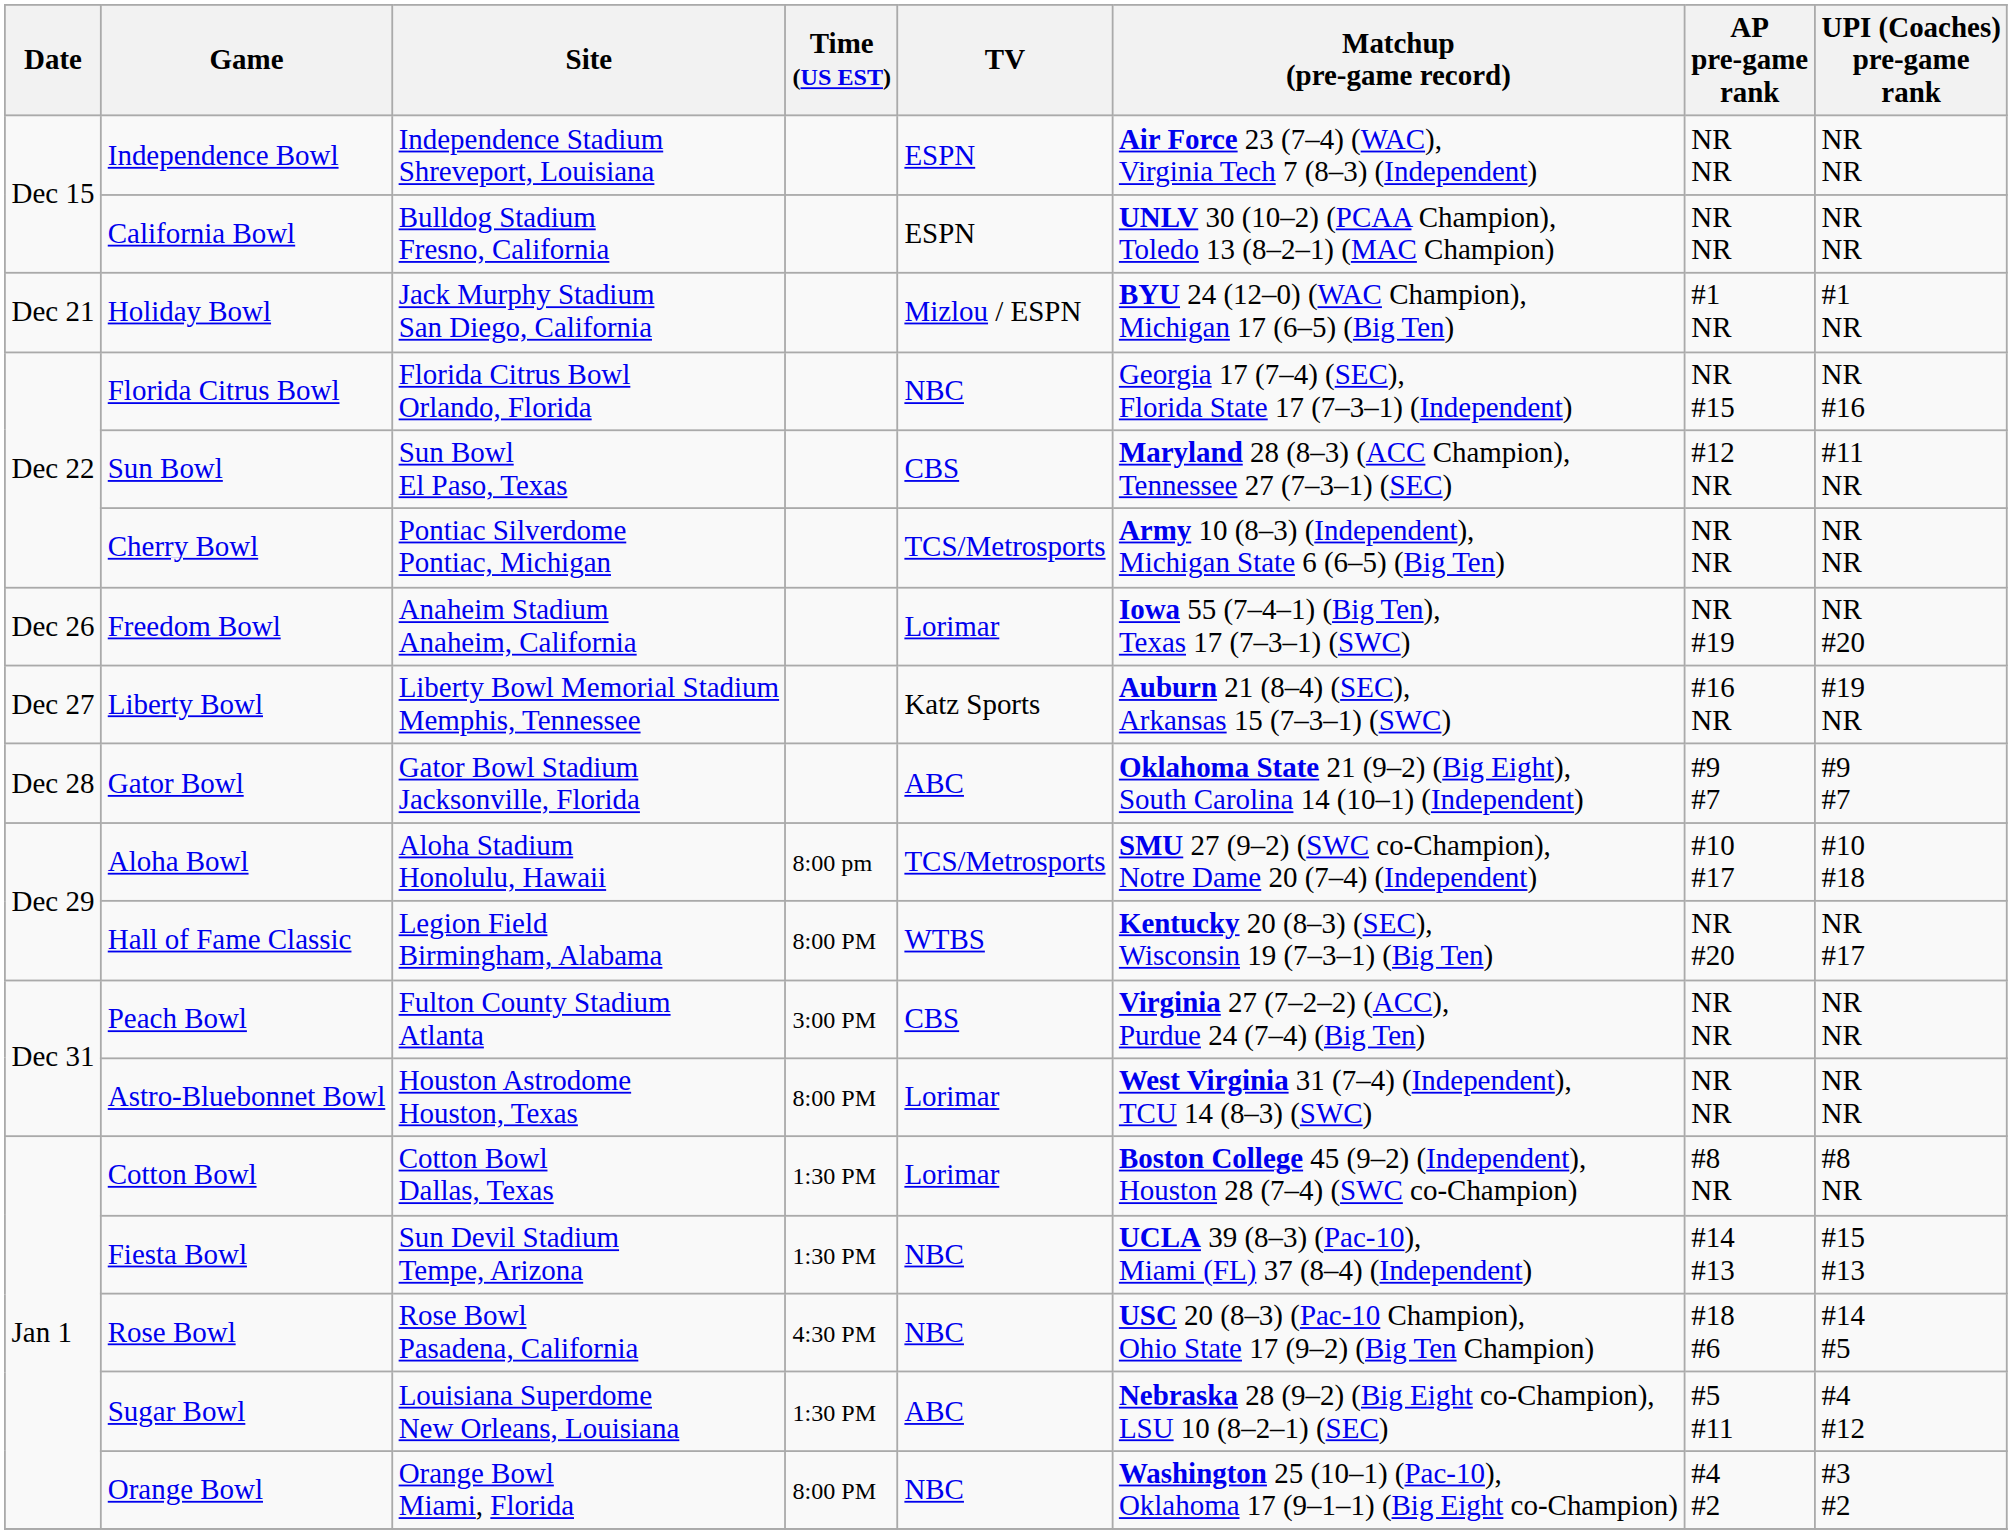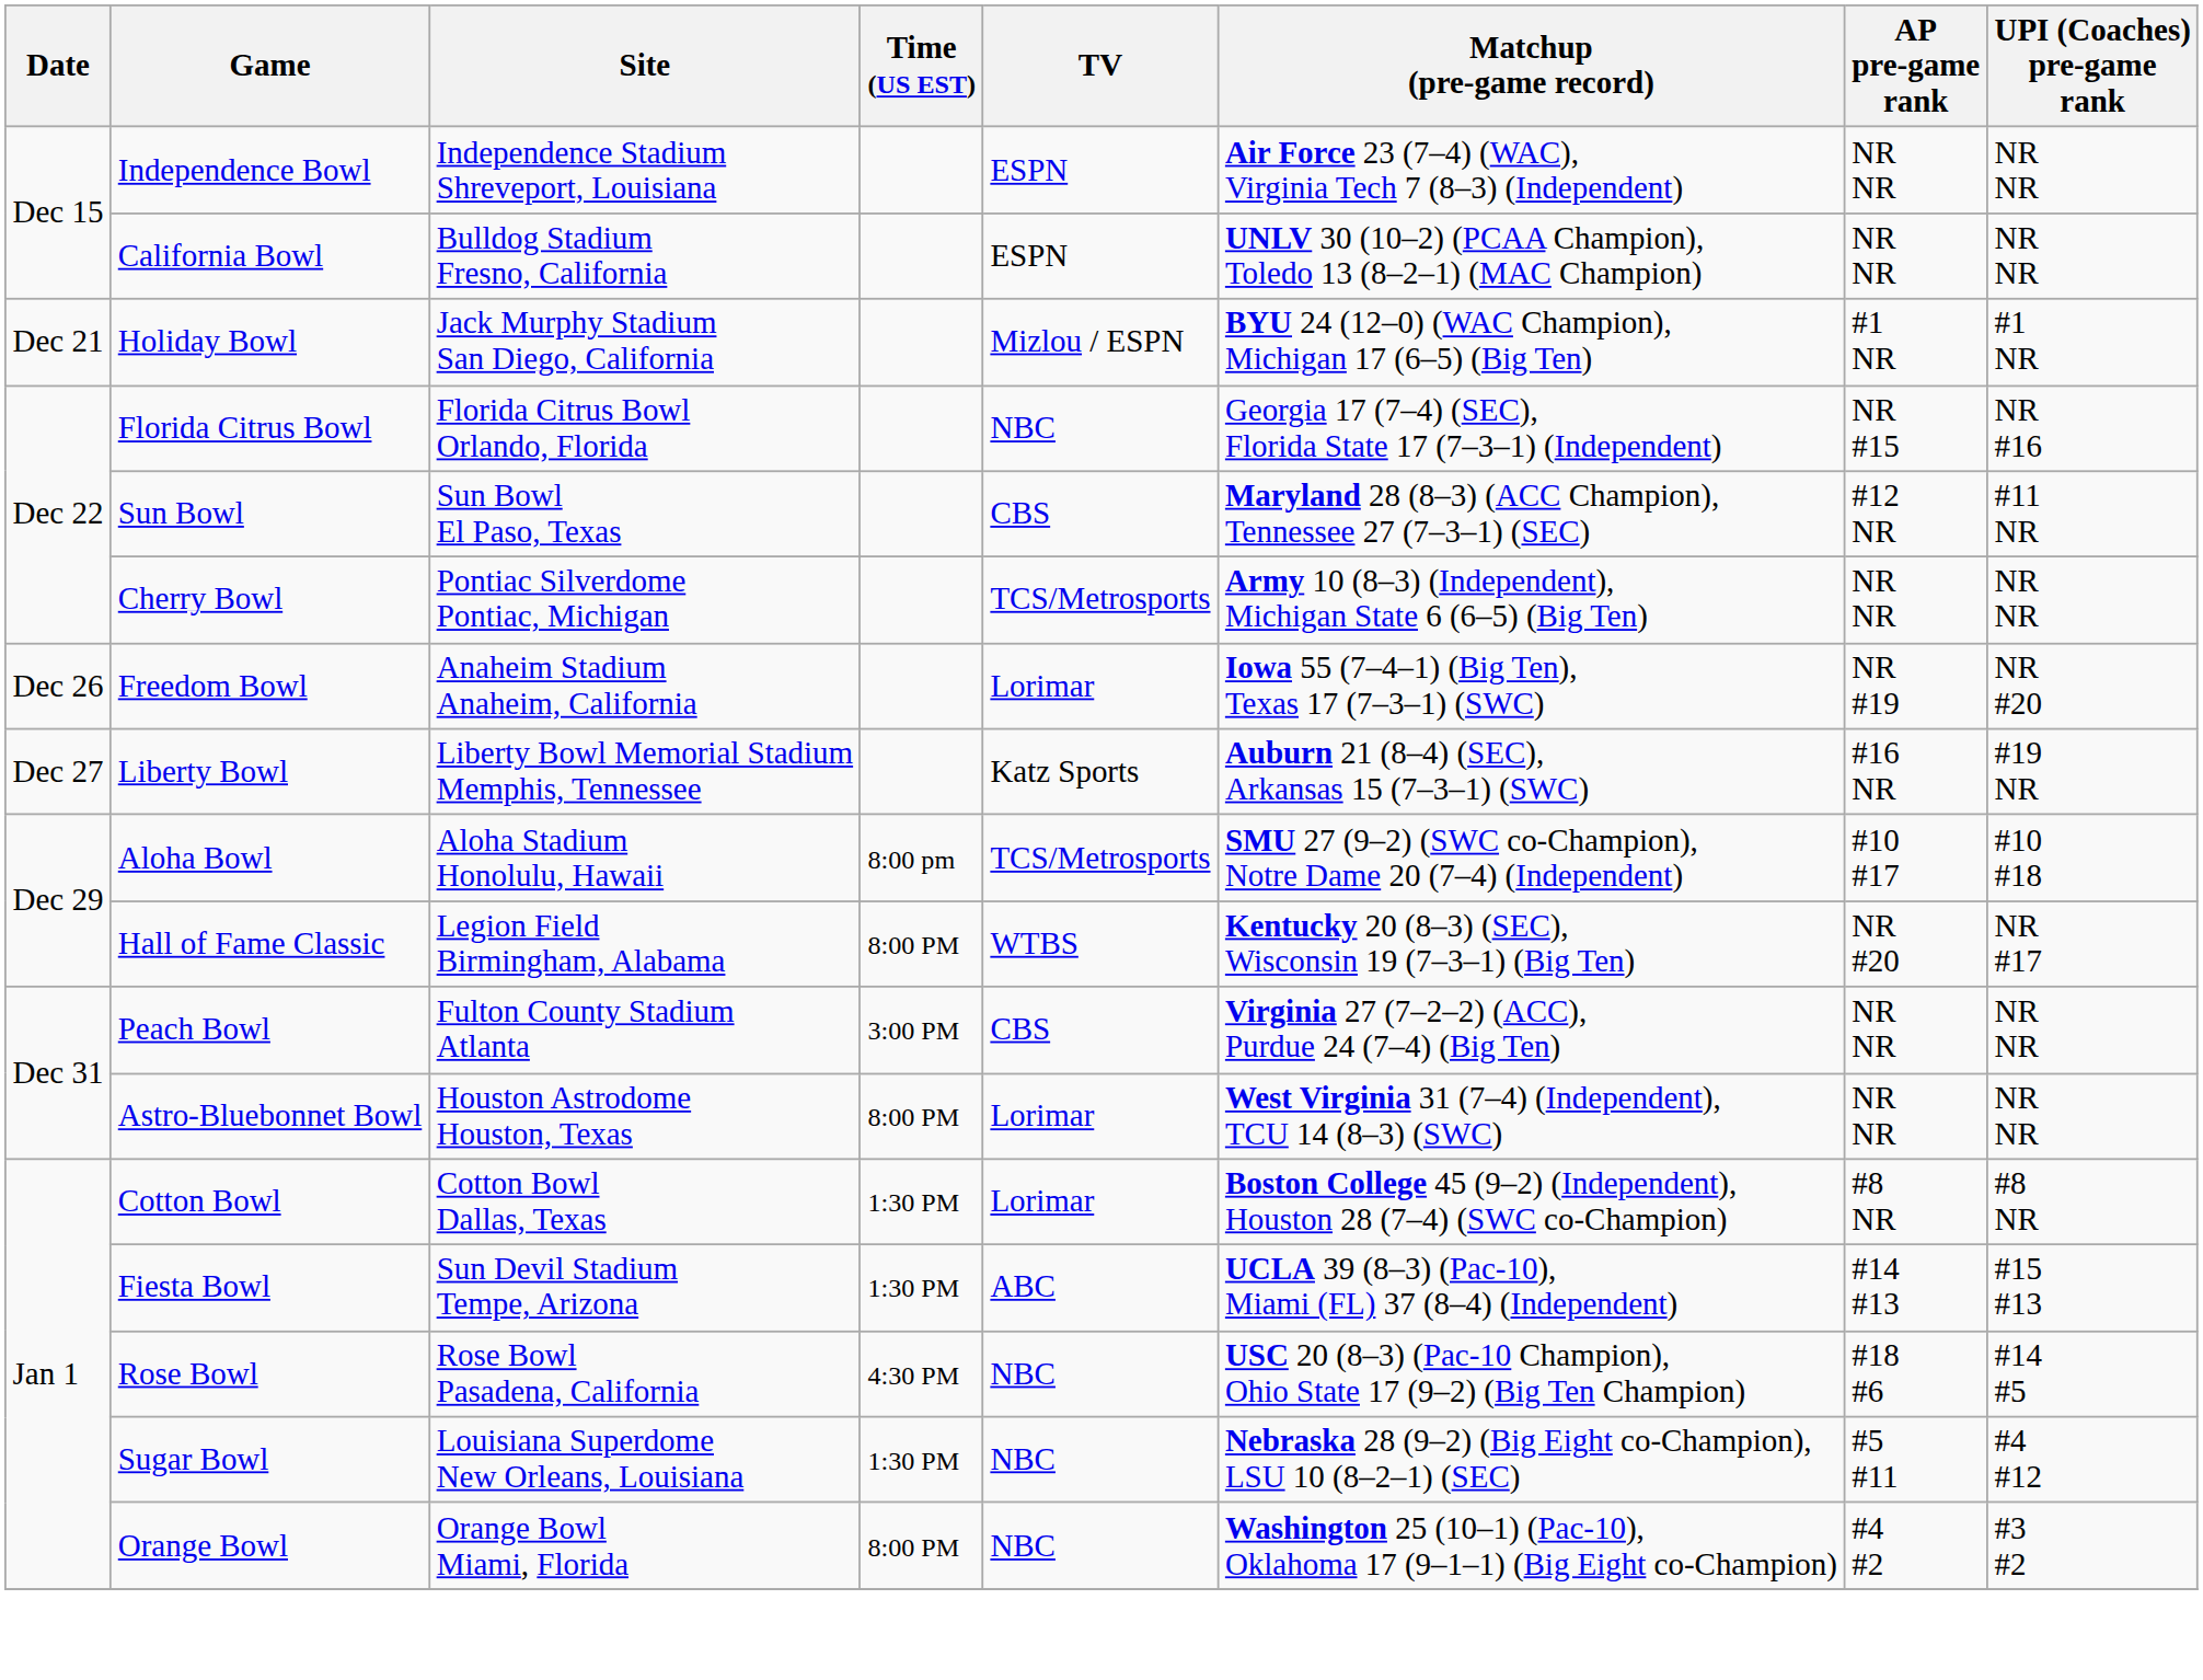 <table class="wikitable">
 <tr>
 <th>Date</th>
 <th>Game</th>
 <th>Site</th>
 <th>Time<br><small>(<a href='#'>US EST</a>)</small></th>
 <th>TV</th>
 <th>Matchup<br>(pre-game record)</th>
 <th>AP<br>pre-game<br>rank</th>
 <th>UPI (Coaches)<br>pre-game<br>rank</th>
 </tr>
 <tr>
 <td rowspan=2>Dec 15</td>
 <td><a href='#'>Independence Bowl</a></td>
 <td><a href='#'>Independence Stadium</a> <br> <a href='#'>Shreveport, Louisiana</a></td>
 <td> </td>
 <td><a href='#'>ESPN</a></td>
 <td><strong><a href='#'>Air Force</a></strong> 23 (7–4) (<a href='#'>WAC</a>),<br><a href='#'>Virginia Tech</a> 7 (8–3) (<a href='#'>Independent</a>)</td>
 <td>NR<br>NR</td>
 <td>NR<br>NR</td>
 </tr>
 <tr>
 <td><a href='#'>California Bowl</a></td>
 <td><a href='#'>Bulldog Stadium</a> <br> <a href='#'>Fresno, California</a></td>
 <td> </td>
 <td>ESPN</td>
 <td><strong><a href='#'>UNLV</a></strong> 30 (10–2) (<a href='#'>PCAA</a> Champion),<br><a href='#'>Toledo</a> 13 (8–2–1) (<a href='#'>MAC</a> Champion)</td>
 <td>NR<br>NR</td>
 <td>NR<br>NR</td>
 </tr>
 <tr>
 <td>Dec 21</td>
 <td><a href='#'>Holiday Bowl</a></td>
 <td><a href='#'>Jack Murphy Stadium</a> <br> <a href='#'>San Diego, California</a></td>
 <td> </td>
 <td><a href='#'>Mizlou</a> / ESPN</td>
 <td><strong><a href='#'>BYU</a></strong> 24 (12–0) (<a href='#'>WAC</a> Champion),<br><a href='#'>Michigan</a> 17 (6–5) (<a href='#'>Big Ten</a>)</td>
 <td>#1<br>NR</td>
 <td>#1<br>NR</td>
 </tr>
 <tr>
 <td rowspan=3>Dec 22</td>
 <td><a href='#'>Florida Citrus Bowl</a></td>
 <td><a href='#'>Florida Citrus Bowl</a> <br> <a href='#'>Orlando, Florida</a></td>
 <td> </td>
 <td><a href='#'>NBC</a></td>
 <td><a href='#'>Georgia</a> 17 (7–4) (<a href='#'>SEC</a>),<br><a href='#'>Florida State</a> 17 (7–3–1) (<a href='#'>Independent</a>)</td>
 <td>NR<br>#15</td>
 <td>NR<br>#16</td>
 </tr>
 <tr>
 <td><a href='#'>Sun Bowl</a></td>
 <td><a href='#'>Sun Bowl</a><br> <a href='#'>El Paso, Texas</a></td>
 <td> </td>
 <td><a href='#'>CBS</a></td>
 <td><strong><a href='#'>Maryland</a></strong> 28 (8–3) (<a href='#'>ACC</a> Champion),<br><a href='#'>Tennessee</a> 27 (7–3–1) (<a href='#'>SEC</a>)</td>
 <td>#12<br>NR</td>
 <td>#11<br>NR</td>
 </tr>
 <tr>
 <td><a href='#'>Cherry Bowl</a></td>
 <td><a href='#'>Pontiac Silverdome</a> <br> <a href='#'>Pontiac, Michigan</a></td>
 <td> </td>
 <td><a href='#'>TCS/Metrosports</a></td>
 <td><strong><a href='#'>Army</a></strong> 10 (8–3) (<a href='#'>Independent</a>),<br><a href='#'>Michigan State</a> 6 (6–5) (<a href='#'>Big Ten</a>)</td>
 <td>NR<br>NR</td>
 <td>NR<br>NR</td>
 </tr>
 <tr>
 <td>Dec 26</td>
 <td><a href='#'>Freedom Bowl</a></td>
 <td><a href='#'>Anaheim Stadium</a> <br> <a href='#'>Anaheim, California</a></td>
 <td> </td>
 <td><a href='#'>Lorimar</a></td>
 <td><strong><a href='#'>Iowa</a></strong> 55 (7–4–1) (<a href='#'>Big Ten</a>),<br><a href='#'>Texas</a> 17 (7–3–1) (<a href='#'>SWC</a>)</td>
 <td>NR<br>#19</td>
 <td>NR<br>#20</td>
 </tr>
 <tr>
 <td>Dec 27</td>
 <td><a href='#'>Liberty Bowl</a></td>
 <td><a href='#'>Liberty Bowl Memorial Stadium</a> <br> <a href='#'>Memphis, Tennessee</a></td>
 <td> </td>
 <td>Katz Sports</td>
 <td><strong><a href='#'>Auburn</a></strong> 21 (8–4) (<a href='#'>SEC</a>),<br><a href='#'>Arkansas</a> 15 (7–3–1) (<a href='#'>SWC</a>)</td>
 <td>#16<br>NR</td>
 <td>#19<br>NR</td>
 </tr>
 <tr>
-<td>Dec 28</td>
-<td><a href='#'>Gator Bowl</a></td>
-<td><a href='#'>Gator Bowl Stadium</a> <br> <a href='#'>Jacksonville, Florida</a></td>
-<td> </td>
-<td><a href='#'>ABC</a></td>
-<td><strong><a href='#'>Oklahoma State</a></strong> 21 (9–2) (<a href='#'>Big Eight</a>),<br><a href='#'>South Carolina</a> 14 (10–1) (<a href='#'>Independent</a>)</td>
-<td>#9<br>#7</td>
-<td>#9<br>#7</td>
-</tr>
-<tr>
 <td rowspan=2>Dec 29</td>
 <td><a href='#'>Aloha Bowl</a></td>
 <td><a href='#'>Aloha Stadium</a> <br> <a href='#'>Honolulu, Hawaii</a></td>
 <td><small>8:00 pm</small></td>
 <td><a href='#'>TCS/Metrosports</a></td>
 <td><strong><a href='#'>SMU</a></strong> 27 (9–2) (<a href='#'>SWC</a> co-Champion),<br><a href='#'>Notre Dame</a> 20 (7–4) (<a href='#'>Independent</a>)</td>
 <td>#10<br>#17</td>
 <td>#10<br>#18</td>
 </tr>
 <tr>
 <td><a href='#'>Hall of Fame Classic</a></td>
 <td><a href='#'>Legion Field</a> <br> <a href='#'>Birmingham, Alabama</a></td>
 <td><small>8:00 PM</small></td>
 <td><a href='#'>WTBS</a></td>
 <td><strong><a href='#'>Kentucky</a></strong> 20 (8–3) (<a href='#'>SEC</a>),<br><a href='#'>Wisconsin</a> 19 (7–3–1) (<a href='#'>Big Ten</a>)</td>
 <td>NR<br>#20</td>
 <td>NR<br>#17</td>
 </tr>
 <tr>
 <td rowspan=2>Dec 31</td>
 <td><a href='#'>Peach Bowl</a></td>
 <td><a href='#'>Fulton County Stadium</a> <br> <a href='#'>Atlanta</a></td>
 <td><small>3:00 PM</small></td>
 <td><a href='#'>CBS</a></td>
 <td><strong><a href='#'>Virginia</a></strong> 27 (7–2–2) (<a href='#'>ACC</a>),<br><a href='#'>Purdue</a> 24 (7–4) (<a href='#'>Big Ten</a>)</td>
 <td>NR<br>NR</td>
 <td>NR<br>NR</td>
 </tr>
 <tr>
 <td><a href='#'>Astro-Bluebonnet Bowl</a></td>
 <td><a href='#'>Houston Astrodome</a> <br> <a href='#'>Houston, Texas</a></td>
 <td><small>8:00 PM</small></td>
 <td><a href='#'>Lorimar</a></td>
 <td><strong><a href='#'>West Virginia</a></strong> 31 (7–4) (<a href='#'>Independent</a>),<br><a href='#'>TCU</a> 14 (8–3) (<a href='#'>SWC</a>)</td>
 <td>NR<br>NR</td>
 <td>NR<br>NR</td>
 </tr>
 <tr>
 <td rowspan=5>Jan 1</td>
 <td><a href='#'>Cotton Bowl</a></td>
 <td><a href='#'>Cotton Bowl</a> <br> <a href='#'>Dallas, Texas</a></td>
 <td><small>1:30 PM</small></td>
 <td><a href='#'>Lorimar</a></td>
 <td><strong><a href='#'>Boston College</a></strong> 45 (9–2) (<a href='#'>Independent</a>),<br><a href='#'>Houston</a> 28 (7–4) (<a href='#'>SWC</a> co-Champion)</td>
 <td>#8<br>NR</td>
 <td>#8<br>NR</td>
 </tr>
 <tr>
 <td><a href='#'>Fiesta Bowl</a></td>
 <td><a href='#'>Sun Devil Stadium</a> <br> <a href='#'>Tempe, Arizona</a></td>
 <td><small>1:30 PM</small></td>
-<td><a href='#'>NBC</a></td>
+<td><a href='#'>ABC</a></td>
 <td><strong><a href='#'>UCLA</a></strong> 39 (8–3) (<a href='#'>Pac-10</a>),<br><a href='#'>Miami (FL)</a> 37 (8–4) (<a href='#'>Independent</a>)</td>
 <td>#14<br>#13</td>
 <td>#15<br>#13</td>
 </tr>
 <tr>
 <td><a href='#'>Rose Bowl</a></td>
 <td><a href='#'>Rose Bowl</a> <br> <a href='#'>Pasadena, California</a></td>
 <td><small>4:30 PM</small></td>
 <td><a href='#'>NBC</a></td>
 <td><strong><a href='#'>USC</a></strong> 20 (8–3) (<a href='#'>Pac-10</a> Champion),<br><a href='#'>Ohio State</a> 17 (9–2) (<a href='#'>Big Ten</a> Champion)</td>
 <td>#18<br>#6</td>
 <td>#14<br>#5</td>
 </tr>
 <tr>
 <td><a href='#'>Sugar Bowl</a></td>
 <td><a href='#'>Louisiana Superdome</a> <br> <a href='#'>New Orleans, Louisiana</a></td>
 <td><small>1:30 PM</small></td>
-<td><a href='#'>ABC</a></td>
+<td><a href='#'>NBC</a></td>
 <td><strong><a href='#'>Nebraska</a></strong> 28 (9–2) (<a href='#'>Big Eight</a> co-Champion),<br><a href='#'>LSU</a> 10 (8–2–1) (<a href='#'>SEC</a>)</td>
 <td>#5<br>#11</td>
 <td>#4<br>#12</td>
 </tr>
 <tr>
 <td><a href='#'>Orange Bowl</a></td>
 <td><a href='#'>Orange Bowl</a> <br> <a href='#'>Miami</a>, <a href='#'>Florida</a></td>
 <td><small>8:00 PM</small></td>
 <td><a href='#'>NBC</a></td>
 <td><strong><a href='#'>Washington</a></strong> 25 (10–1) (<a href='#'>Pac-10</a>),<br><a href='#'>Oklahoma</a> 17 (9–1–1) (<a href='#'>Big Eight</a> co-Champion)</td>
 <td>#4<br>#2</td>
 <td>#3<br>#2</td>
 </tr>
 <tr>
 </tr>
 </table>
